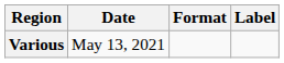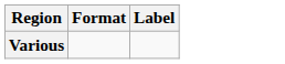 <table class="wikitable plainrowheaders">
 <tr>
 <th scope="col">Region</th>
-<th scope="col">Date</th>
 <th scope="col">Format</th>
 <th scope="col">Label</th>
 </tr>
 <tr>
 <th scope="row">Various</th>
-<td>May 13, 2021</td>
 <td></td>
 <td></td>
 </tr>
 </table>
